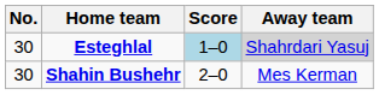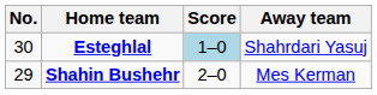 <table class="wikitable sortable" style="text-align:center">
 <tr>
 <th>No.</th>
 <th>Home team</th>
 <th>Score</th>
 <th>Away team</th>
 </tr>
 <tr>
 <td>30</td>
 <td><strong><a href='#'>Esteghlal</a></strong></td>
 <td style="background: lightblue;">1–0</td>
-<td style="background: lightgrey;"><a href='#'>Shahrdari Yasuj</a></td>
+<td><a href='#'>Shahrdari Yasuj</a></td>
 </tr>
 <tr>
-<td>30</td>
+<td>29</td>
 <td><strong><a href='#'>Shahin Bushehr</a></strong></td>
 <td>2–0</td>
 <td><a href='#'>Mes Kerman</a></td>
 </tr>
 </table>
